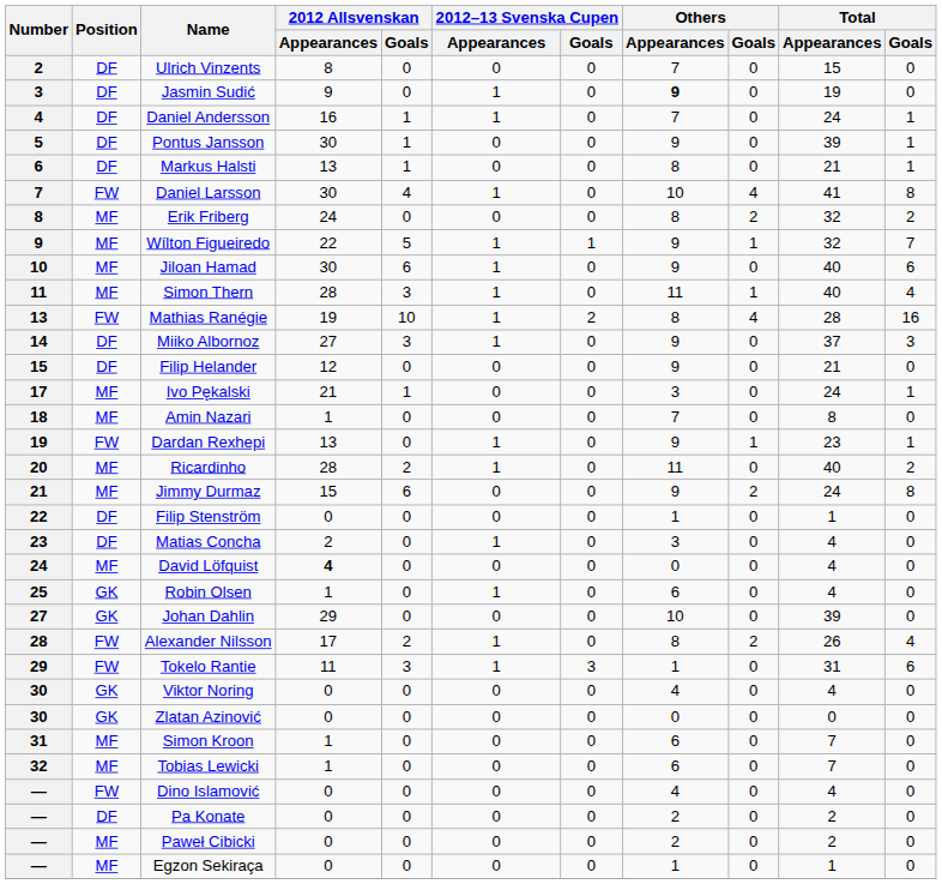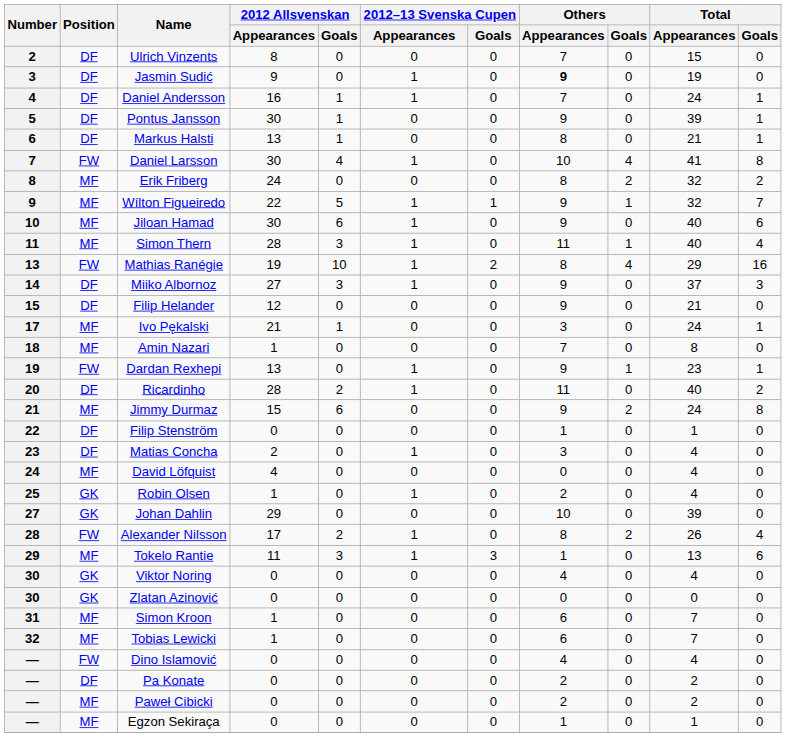 <table class="wikitable sortable plainrowheaders" style="text-align:center">
 <tr>
 <th rowspan="2" scope=col>Number</th>
 <th rowspan="2" scope=col>Position</th>
 <th rowspan="2" scope=col>Name</th>
 <th colspan="2"><a href='#'>2012 Allsvenskan</a></th>
 <th colspan="2"><a href='#'>2012–13 Svenska Cupen</a></th>
 <th colspan="2">Others</th>
 <th colspan="2">Total</th>
 </tr>
 <tr>
 <th>Appearances</th>
 <th>Goals</th>
 <th>Appearances</th>
 <th>Goals</th>
 <th>Appearances</th>
 <th>Goals</th>
 <th>Appearances</th>
 <th>Goals</th>
 </tr>
 <tr>
 <th style="text-align:center" scope=row>2</th>
 <td><a href='#'>DF</a></td>
 <td><a href='#'>Ulrich Vinzents</a></td>
 <td>8</td>
 <td>0</td>
 <td>0</td>
 <td>0</td>
 <td>7</td>
 <td>0</td>
 <td>15</td>
 <td>0</td>
 </tr>
 <tr>
 <th style="text-align:center" scope=row>3</th>
 <td><a href='#'>DF</a></td>
 <td><a href='#'>Jasmin Sudić</a></td>
 <td>9</td>
 <td>0</td>
 <td>1</td>
 <td>0</td>
 <td><strong>9</strong></td>
 <td>0</td>
 <td>19</td>
 <td>0</td>
 </tr>
 <tr>
 <th style="text-align:center" scope=row>4</th>
 <td><a href='#'>DF</a></td>
 <td><a href='#'>Daniel Andersson</a></td>
 <td>16</td>
 <td>1</td>
 <td>1</td>
 <td>0</td>
 <td>7</td>
 <td>0</td>
 <td>24</td>
 <td>1</td>
 </tr>
 <tr>
 <th style="text-align:center" scope=row>5</th>
 <td><a href='#'>DF</a></td>
 <td><a href='#'>Pontus Jansson</a></td>
 <td>30</td>
 <td>1</td>
 <td>0</td>
 <td>0</td>
 <td>9</td>
 <td>0</td>
 <td>39</td>
 <td>1</td>
 </tr>
 <tr>
 <th style="text-align:center" scope=row>6</th>
 <td><a href='#'>DF</a></td>
 <td><a href='#'>Markus Halsti</a></td>
 <td>13</td>
 <td>1</td>
 <td>0</td>
 <td>0</td>
 <td>8</td>
 <td>0</td>
 <td>21</td>
 <td>1</td>
 </tr>
 <tr>
 <th style="text-align:center" scope=row>7</th>
 <td><a href='#'>FW</a></td>
 <td><a href='#'>Daniel Larsson</a></td>
 <td>30</td>
 <td>4</td>
 <td>1</td>
 <td>0</td>
 <td>10</td>
 <td>4</td>
 <td>41</td>
 <td>8</td>
 </tr>
 <tr>
 <th style="text-align:center" scope=row>8</th>
 <td><a href='#'>MF</a></td>
 <td><a href='#'>Erik Friberg</a></td>
 <td>24</td>
 <td>0</td>
 <td>0</td>
 <td>0</td>
 <td>8</td>
 <td>2</td>
 <td>32</td>
 <td>2</td>
 </tr>
 <tr>
 <th style="text-align:center" scope=row>9</th>
 <td><a href='#'>MF</a></td>
 <td><a href='#'>Wílton Figueiredo</a></td>
 <td>22</td>
 <td>5</td>
 <td>1</td>
 <td>1</td>
 <td>9</td>
 <td>1</td>
 <td>32</td>
 <td>7</td>
 </tr>
 <tr>
 <th style="text-align:center" scope=row>10</th>
 <td><a href='#'>MF</a></td>
 <td><a href='#'>Jiloan Hamad</a></td>
 <td>30</td>
 <td>6</td>
 <td>1</td>
 <td>0</td>
 <td>9</td>
 <td>0</td>
 <td>40</td>
 <td>6</td>
 </tr>
 <tr>
 <th style="text-align:center" scope=row>11</th>
 <td><a href='#'>MF</a></td>
 <td><a href='#'>Simon Thern</a></td>
 <td>28</td>
 <td>3</td>
 <td>1</td>
 <td>0</td>
 <td>11</td>
 <td>1</td>
 <td>40</td>
 <td>4</td>
 </tr>
 <tr>
 <th style="text-align:center" scope=row>13</th>
 <td><a href='#'>FW</a></td>
 <td><a href='#'>Mathias Ranégie</a></td>
 <td>19</td>
 <td>10</td>
 <td>1</td>
 <td>2</td>
 <td>8</td>
 <td>4</td>
-<td>28</td>
+<td>29</td>
 <td>16</td>
 </tr>
 <tr>
 <th style="text-align:center" scope=row>14</th>
 <td><a href='#'>DF</a></td>
 <td><a href='#'>Miiko Albornoz</a></td>
 <td>27</td>
 <td>3</td>
 <td>1</td>
 <td>0</td>
 <td>9</td>
 <td>0</td>
 <td>37</td>
 <td>3</td>
 </tr>
 <tr>
 <th style="text-align:center" scope=row>15</th>
 <td><a href='#'>DF</a></td>
 <td><a href='#'>Filip Helander</a></td>
 <td>12</td>
 <td>0</td>
 <td>0</td>
 <td>0</td>
 <td>9</td>
 <td>0</td>
 <td>21</td>
 <td>0</td>
 </tr>
 <tr>
 <th style="text-align:center" scope=row>17</th>
 <td><a href='#'>MF</a></td>
 <td><a href='#'>Ivo Pękalski</a></td>
 <td>21</td>
 <td>1</td>
 <td>0</td>
 <td>0</td>
 <td>3</td>
 <td>0</td>
 <td>24</td>
 <td>1</td>
 </tr>
 <tr>
 <th style="text-align:center" scope=row>18</th>
 <td><a href='#'>MF</a></td>
 <td><a href='#'>Amin Nazari</a></td>
 <td>1</td>
 <td>0</td>
 <td>0</td>
 <td>0</td>
 <td>7</td>
 <td>0</td>
 <td>8</td>
 <td>0</td>
 </tr>
 <tr>
 <th style="text-align:center" scope=row>19</th>
 <td><a href='#'>FW</a></td>
 <td><a href='#'>Dardan Rexhepi</a></td>
 <td>13</td>
 <td>0</td>
 <td>1</td>
 <td>0</td>
 <td>9</td>
 <td>1</td>
 <td>23</td>
 <td>1</td>
 </tr>
 <tr>
 <th style="text-align:center" scope=row>20</th>
-<td><a href='#'>MF</a></td>
+<td><a href='#'>DF</a></td>
 <td><a href='#'>Ricardinho</a></td>
 <td>28</td>
 <td>2</td>
 <td>1</td>
 <td>0</td>
 <td>11</td>
 <td>0</td>
 <td>40</td>
 <td>2</td>
 </tr>
 <tr>
 <th style="text-align:center" scope=row>21</th>
 <td><a href='#'>MF</a></td>
 <td><a href='#'>Jimmy Durmaz</a></td>
 <td>15</td>
 <td>6</td>
 <td>0</td>
 <td>0</td>
 <td>9</td>
 <td>2</td>
 <td>24</td>
 <td>8</td>
 </tr>
 <tr>
 <th style="text-align:center" scope=row>22</th>
 <td><a href='#'>DF</a></td>
 <td><a href='#'>Filip Stenström</a></td>
 <td>0</td>
 <td>0</td>
 <td>0</td>
 <td>0</td>
 <td>1</td>
 <td>0</td>
 <td>1</td>
 <td>0</td>
 </tr>
 <tr>
 <th style="text-align:center" scope=row>23</th>
 <td><a href='#'>DF</a></td>
 <td><a href='#'>Matias Concha</a></td>
 <td>2</td>
 <td>0</td>
 <td>1</td>
 <td>0</td>
 <td>3</td>
 <td>0</td>
 <td>4</td>
 <td>0</td>
 </tr>
 <tr>
 <th style="text-align:center" scope=row>24</th>
 <td><a href='#'>MF</a></td>
 <td><a href='#'>David Löfquist</a></td>
-<td><strong>4</strong></td>
+<td>4</td>
 <td>0</td>
 <td>0</td>
 <td>0</td>
 <td>0</td>
 <td>0</td>
 <td>4</td>
 <td>0</td>
 </tr>
 <tr>
 <th style="text-align:center" scope=row>25</th>
 <td><a href='#'>GK</a></td>
 <td><a href='#'>Robin Olsen</a></td>
 <td>1</td>
 <td>0</td>
 <td>1</td>
 <td>0</td>
-<td>6</td>
+<td>2</td>
 <td>0</td>
 <td>4</td>
 <td>0</td>
 </tr>
 <tr>
 <th style="text-align:center" scope=row>27</th>
 <td><a href='#'>GK</a></td>
 <td><a href='#'>Johan Dahlin</a></td>
 <td>29</td>
 <td>0</td>
 <td>0</td>
 <td>0</td>
 <td>10</td>
 <td>0</td>
 <td>39</td>
 <td>0</td>
 </tr>
 <tr>
 <th style="text-align:center" scope=row>28</th>
 <td><a href='#'>FW</a></td>
 <td><a href='#'>Alexander Nilsson</a></td>
 <td>17</td>
 <td>2</td>
 <td>1</td>
 <td>0</td>
 <td>8</td>
 <td>2</td>
 <td>26</td>
 <td>4</td>
 </tr>
 <tr>
 <th style="text-align:center" scope=row>29</th>
-<td><a href='#'>FW</a></td>
+<td><a href='#'>MF</a></td>
 <td><a href='#'>Tokelo Rantie</a></td>
 <td>11</td>
 <td>3</td>
 <td>1</td>
 <td>3</td>
 <td>1</td>
 <td>0</td>
-<td>31</td>
+<td>13</td>
 <td>6</td>
 </tr>
 <tr>
 <th style="text-align:center" scope=row>30</th>
 <td><a href='#'>GK</a></td>
 <td><a href='#'>Viktor Noring</a></td>
 <td>0</td>
 <td>0</td>
 <td>0</td>
 <td>0</td>
 <td>4</td>
 <td>0</td>
 <td>4</td>
 <td>0</td>
 </tr>
 <tr>
 <th style="text-align:center" scope=row>30</th>
 <td><a href='#'>GK</a></td>
 <td><a href='#'>Zlatan Azinović</a></td>
 <td>0</td>
 <td>0</td>
 <td>0</td>
 <td>0</td>
 <td>0</td>
 <td>0</td>
 <td>0</td>
 <td>0</td>
 </tr>
 <tr>
 <th style="text-align:center" scope=row>31</th>
 <td><a href='#'>MF</a></td>
 <td><a href='#'>Simon Kroon</a></td>
 <td>1</td>
 <td>0</td>
 <td>0</td>
 <td>0</td>
 <td>6</td>
 <td>0</td>
 <td>7</td>
 <td>0</td>
 </tr>
 <tr>
 <th style="text-align:center" scope=row>32</th>
 <td><a href='#'>MF</a></td>
 <td><a href='#'>Tobias Lewicki</a></td>
 <td>1</td>
 <td>0</td>
 <td>0</td>
 <td>0</td>
 <td>6</td>
 <td>0</td>
 <td>7</td>
 <td>0</td>
 </tr>
 <tr>
 <th style="text-align:center" scope=row>—</th>
 <td><a href='#'>FW</a></td>
 <td><a href='#'>Dino Islamović</a></td>
 <td>0</td>
 <td>0</td>
 <td>0</td>
 <td>0</td>
 <td>4</td>
 <td>0</td>
 <td>4</td>
 <td>0</td>
 </tr>
 <tr>
 <th style="text-align:center" scope=row>—</th>
 <td><a href='#'>DF</a></td>
 <td><a href='#'>Pa Konate</a></td>
 <td>0</td>
 <td>0</td>
 <td>0</td>
 <td>0</td>
 <td>2</td>
 <td>0</td>
 <td>2</td>
 <td>0</td>
 </tr>
 <tr>
 <th style="text-align:center" scope=row>—</th>
 <td><a href='#'>MF</a></td>
 <td><a href='#'>Paweł Cibicki</a></td>
 <td>0</td>
 <td>0</td>
 <td>0</td>
 <td>0</td>
 <td>2</td>
 <td>0</td>
 <td>2</td>
 <td>0</td>
 </tr>
 <tr>
 <th style="text-align:center" scope=row>—</th>
 <td><a href='#'>MF</a></td>
 <td>Egzon Sekiraça</td>
 <td>0</td>
 <td>0</td>
 <td>0</td>
 <td>0</td>
 <td>1</td>
 <td>0</td>
 <td>1</td>
 <td>0</td>
 </tr>
 <tr>
 </tr>
 </table>
